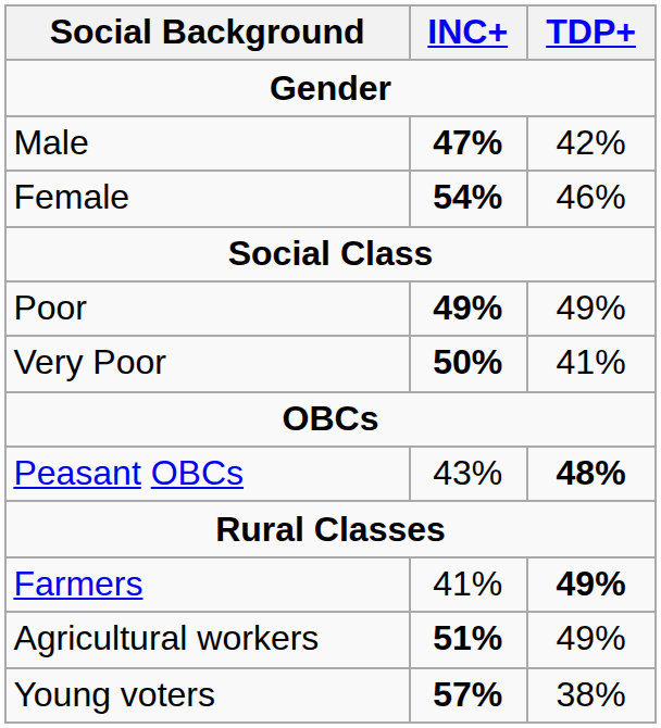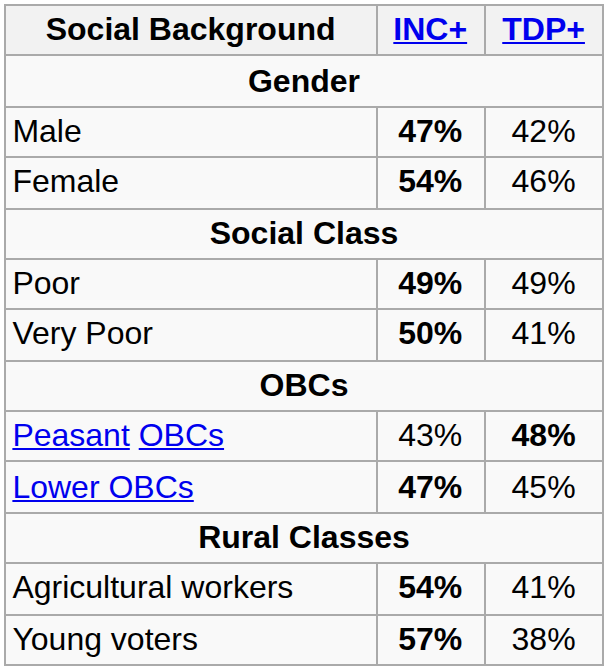 <table class="wikitable" border="1" style = "float: left; width:300px">
 <tr>
 <th>Social Background</th>
 <th><a href='#'>INC+</a></th>
 <th><a href='#'>TDP+</a></th>
 </tr>
 <tr>
 <td colspan = "3" align = "center"><strong>Gender</strong></td>
 </tr>
 <tr>
 <td>Male</td>
 <td align = "center"><strong>47%</strong></td>
 <td align = "center">42%</td>
 </tr>
 <tr>
 <td>Female</td>
 <td align = "center"><strong>54%</strong></td>
 <td align = "center">46%</td>
 </tr>
 <tr>
 <td colspan = "3" align = "center"><strong>Social Class</strong></td>
 </tr>
 <tr>
 <td>Poor</td>
 <td align = "center"><strong>49%</strong></td>
 <td align = "center">49%</td>
 </tr>
 <tr>
 <td>Very Poor</td>
 <td align = "center"><strong>50%</strong></td>
 <td align = "center">41%</td>
 </tr>
 <tr>
 <td colspan = "3" align = "center"><strong>OBCs</strong></td>
 </tr>
 <tr>
 <td><a href='#'>Peasant</a> <a href='#'>OBCs</a></td>
 <td align = "center">43%</td>
 <td align = "center"><strong>48%</strong></td>
 </tr>
 <tr>
+<td><a href='#'>Lower OBCs</a></td>
+<td align = "center"><strong>47%</strong></td>
+<td align = "center">45%</td>
+</tr>
+<tr>
 <td colspan = "3" align = "center"><strong>Rural Classes</strong></td>
 </tr>
 <tr>
-<td><a href='#'>Farmers</a></td>
+<td>Agricultural workers</td>
+<td align = "center"><strong>54%</strong></td>
 <td align = "center">41%</td>
-<td align = "center"><strong>49%</strong></td>
-</tr>
-<tr>
-<td>Agricultural workers</td>
-<td align = "center"><strong>51%</strong></td>
-<td align = "center">49%</td>
 </tr>
 <tr>
 <td>Young voters</td>
 <td align = "center"><strong>57%</strong></td>
 <td align = "center">38%</td>
 </tr>
 <tr>
 </tr>
 </table>
